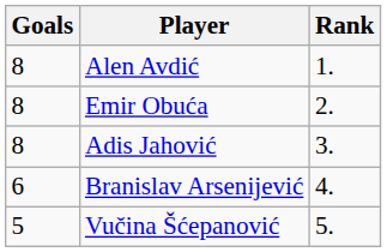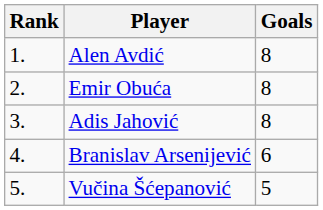 <table class="wikitable">
 <tr>
+<th>Rank</th>
+<th>Player</th>
 <th>Goals</th>
-<th>Player</th>
-<th>Rank</th>
 </tr>
 <tr>
+<td>1.</td>
+<td> <a href='#'>Alen Avdić</a></td>
 <td>8</td>
-<td> <a href='#'>Alen Avdić</a></td>
-<td>1.</td>
 </tr>
 <tr>
+<td>2.</td>
+<td> <a href='#'>Emir Obuća</a></td>
 <td>8</td>
-<td> <a href='#'>Emir Obuća</a></td>
-<td>2.</td>
 </tr>
 <tr>
+<td>3.</td>
+<td> <a href='#'>Adis Jahović</a></td>
 <td>8</td>
-<td> <a href='#'>Adis Jahović</a></td>
-<td>3.</td>
 </tr>
 <tr>
+<td>4.</td>
+<td> <a href='#'>Branislav Arsenijević</a></td>
 <td>6</td>
-<td> <a href='#'>Branislav Arsenijević</a></td>
-<td>4.</td>
 </tr>
 <tr>
+<td>5.</td>
+<td> <a href='#'>Vučina Šćepanović</a></td>
 <td>5</td>
-<td> <a href='#'>Vučina Šćepanović</a></td>
-<td>5.</td>
 </tr>
 </table>
